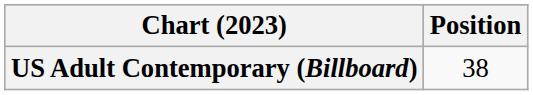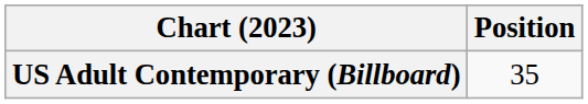 <table class="wikitable sortable plainrowheaders" style="text-align:center">
 <tr>
 <th scope="col">Chart (2023)</th>
 <th scope="col">Position</th>
 </tr>
 <tr>
 <th scope="row">US Adult Contemporary (<em>Billboard</em>)</th>
-<td>38</td>
+<td>35</td>
 </tr>
 </table>
